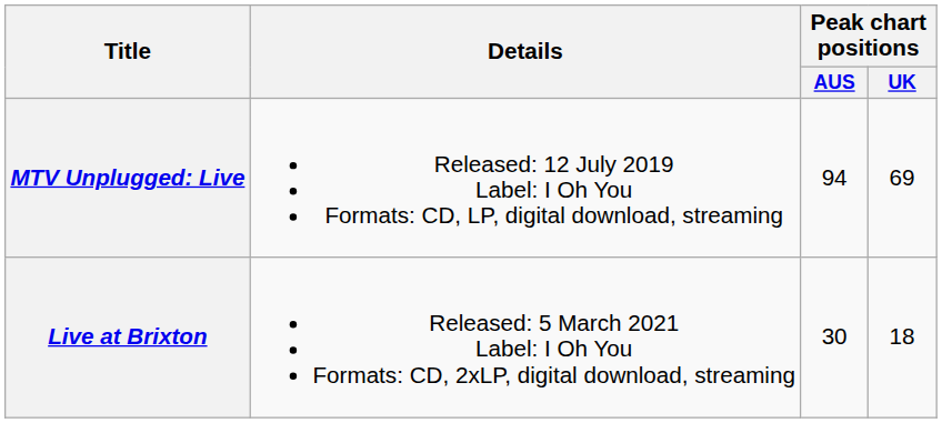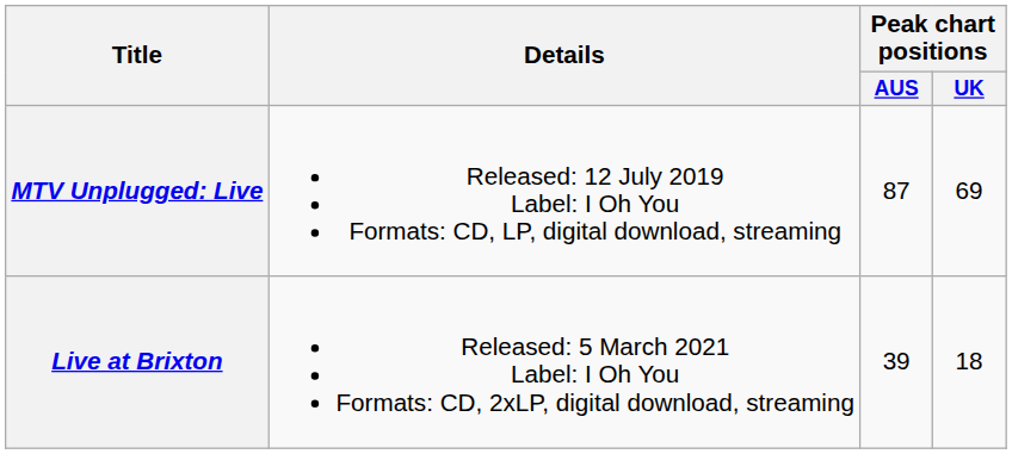 <table class="wikitable plainrowheaders" style="text-align:center;">
 <tr>
 <th scope="col" rowspan="2">Title</th>
 <th scope="col" rowspan="2">Details</th>
 <th scope="col" colspan="2">Peak chart positions</th>
 </tr>
 <tr>
 <th scope="col" style="width:3em;font-size:85%;"><a href='#'>AUS</a><br></th>
 <th scope="col" style="width:3em;font-size:85%;"><a href='#'>UK</a><br></th>
 </tr>
 <tr>
 <th scope="row"><em><a href='#'>MTV Unplugged: Live</a></em></th>
 <td><br><ul><li>Released: 12 July 2019</li><li>Label: I Oh You</li><li>Formats: CD, LP, digital download, streaming</li></ul></td>
-<td>94</td>
+<td>87</td>
 <td>69</td>
 </tr>
 <tr>
 <th scope="row"><em><a href='#'>Live at Brixton</a></em></th>
 <td><br><ul><li>Released: 5 March 2021</li><li>Label: I Oh You</li><li>Formats: CD, 2xLP, digital download, streaming</li></ul></td>
-<td>30</td>
+<td>39</td>
 <td>18</td>
 </tr>
 </table>
